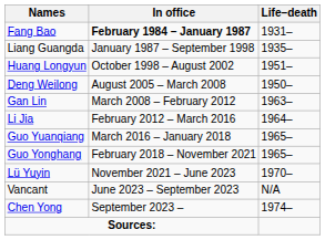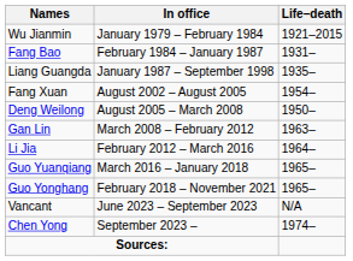 <table class="wikitable">
 <tr>
 <th>Names</th>
 <th>In office</th>
 <th>Life–death</th>
 </tr>
 <tr>
+<td>Wu Jianmin</td>
+<td>January 1979 – February 1984</td>
+<td>1921–2015</td>
+</tr>
+<tr>
 <td><a href='#'>Fang Bao</a></td>
-<td><strong>February 1984 – January 1987</strong></td>
+<td>February 1984 – January 1987</td>
 <td>1931–</td>
 </tr>
 <tr>
 <td>Liang Guangda</td>
 <td>January 1987 – September 1998</td>
 <td>1935–</td>
 </tr>
 <tr>
-<td><a href='#'>Huang Longyun</a></td>
-<td>October 1998 – August 2002</td>
-<td>1951–</td>
+<td>Fang Xuan</td>
+<td>August 2002 – August 2005</td>
+<td>1954–</td>
 </tr>
 <tr>
 <td><a href='#'>Deng Weilong</a></td>
 <td>August 2005 – March 2008</td>
 <td>1950–</td>
 </tr>
 <tr>
 <td><a href='#'>Gan Lin</a></td>
 <td>March 2008 – February 2012</td>
 <td>1963–</td>
 </tr>
 <tr>
 <td><a href='#'>Li Jia</a></td>
 <td>February 2012 – March 2016</td>
 <td>1964–</td>
 </tr>
 <tr>
 <td><a href='#'>Guo Yuanqiang</a></td>
 <td>March 2016 – January 2018</td>
 <td>1965–</td>
 </tr>
 <tr>
 <td><a href='#'>Guo Yonghang</a></td>
 <td>February 2018 – November 2021</td>
 <td>1965–</td>
 </tr>
 <tr>
-<td><a href='#'>Lü Yuyin</a></td>
-<td>November 2021 – June 2023</td>
-<td>1970–</td>
-</tr>
-<tr>
 <td>Vancant</td>
 <td>June 2023 – September 2023</td>
 <td>N/A</td>
 </tr>
 <tr>
 <td><a href='#'>Chen Yong</a></td>
 <td>September 2023 –</td>
 <td>1974–</td>
 </tr>
 <tr>
 <td colspan="2" style="text-align: center;"><strong>Sources:</strong></td>
 </tr>
 </table>
